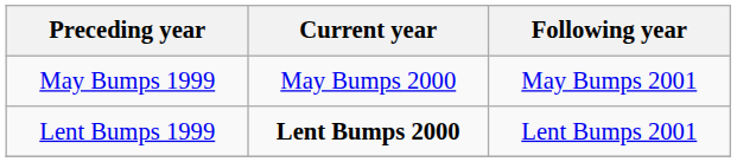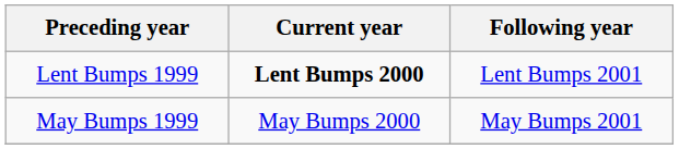 <table class="wikitable" style="height: 100px; text-align: center; margin: 1em auto;">
 <tr>
 <th width=150>Preceding year</th>
 <th width=150>Current year</th>
 <th width=150>Following year</th>
 </tr>
 <tr>
+<td><a href='#'>Lent Bumps 1999</a></td>
+<td><strong>Lent Bumps 2000</strong></td>
+<td><a href='#'>Lent Bumps 2001</a></td>
+</tr>
+<tr>
 <td><a href='#'>May Bumps 1999</a></td>
 <td><a href='#'>May Bumps 2000</a></td>
 <td><a href='#'>May Bumps 2001</a></td>
 </tr>
 <tr>
-<td><a href='#'>Lent Bumps 1999</a></td>
-<td><strong>Lent Bumps 2000</strong></td>
-<td><a href='#'>Lent Bumps 2001</a></td>
-</tr>
-<tr>
 </tr>
 </table>
